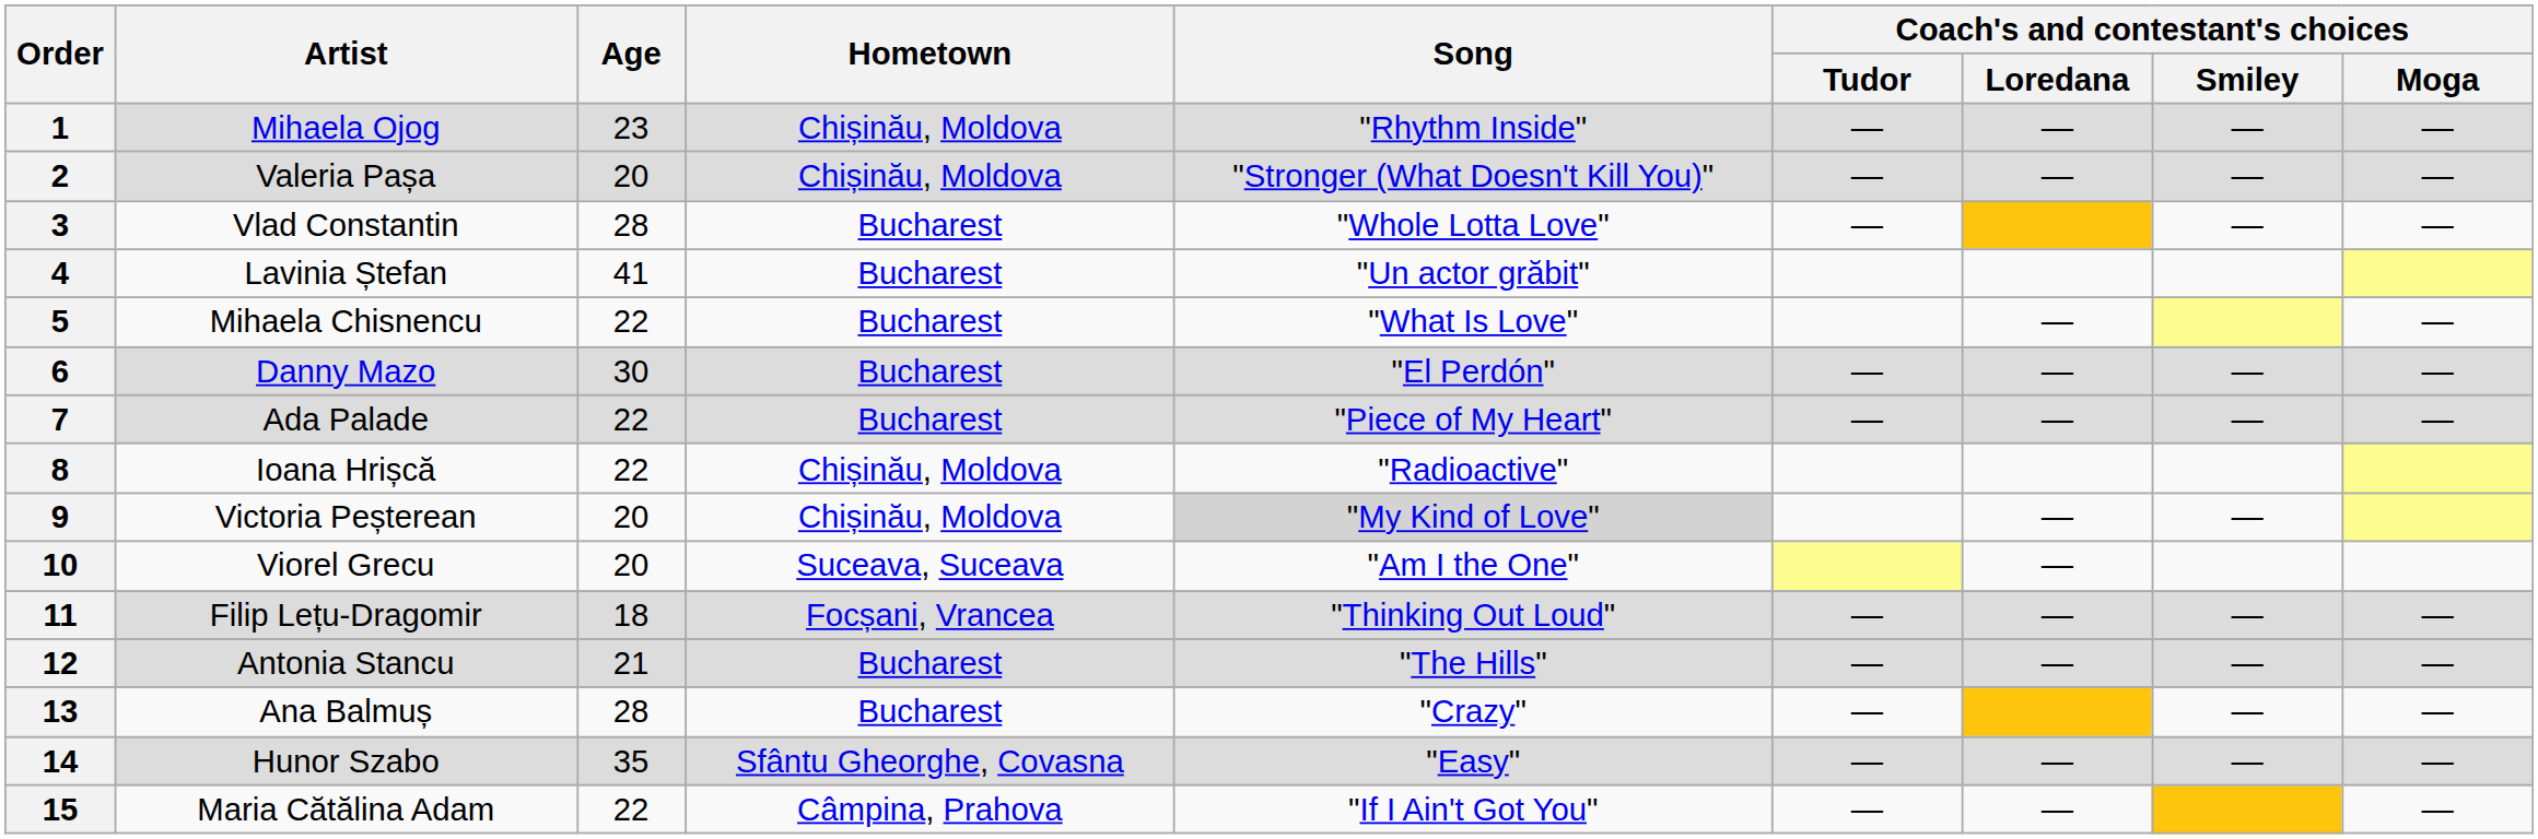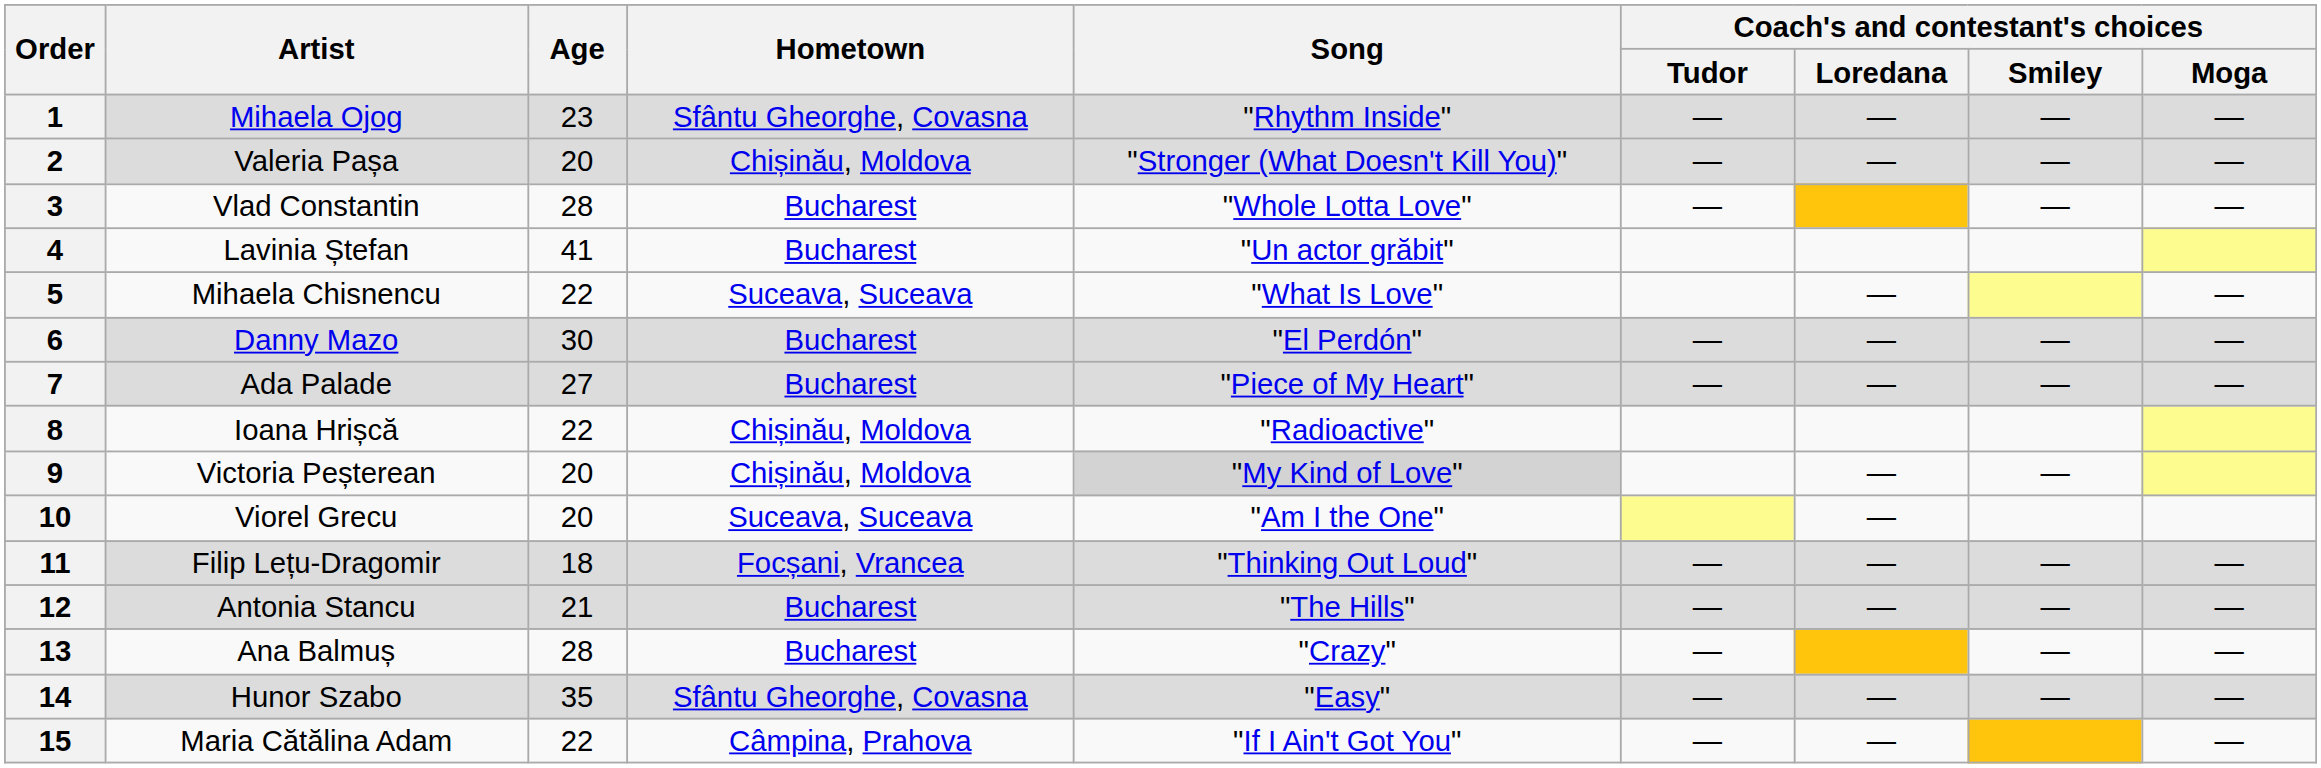 <table class="wikitable" style="text-align:center; line-height:17px; width:100%;">
 <tr>
 <th scope="col" rowspan="2" style="width:04%;">Order</th>
 <th scope="col" rowspan="2" style="width:17%;">Artist</th>
 <th scope="col" rowspan="2" style="width:04%;">Age</th>
 <th scope="col" rowspan="2" style="width:18%;">Hometown</th>
 <th scope="col" rowspan="2" style="width:22%;">Song</th>
 <th scope="col" colspan="4" style="width:24%;">Coach's and contestant's choices</th>
 </tr>
 <tr>
 <th style="width:07%;">Tudor</th>
 <th style="width:07%;">Loredana</th>
 <th style="width:07%;">Smiley</th>
 <th style="width:07%;">Moga</th>
 </tr>
 <tr style="background:#DCDCDC;">
 <th>1</th>
 <td><a href='#'>Mihaela Ojog</a></td>
 <td>23</td>
-<td><a href='#'>Chișinău</a>, <a href='#'>Moldova</a></td>
+<td><a href='#'>Sfântu Gheorghe</a>, <a href='#'>Covasna</a></td>
 <td>"<a href='#'>Rhythm Inside</a>"</td>
 <td>—</td>
 <td>—</td>
 <td>—</td>
 <td>—</td>
 </tr>
 <tr style="background:#DCDCDC;">
 <th>2</th>
 <td>Valeria Pașa</td>
 <td>20</td>
 <td><a href='#'>Chișinău</a>, <a href='#'>Moldova</a></td>
 <td>"<a href='#'>Stronger (What Doesn't Kill You)</a>"</td>
 <td>—</td>
 <td>—</td>
 <td>—</td>
 <td>—</td>
 </tr>
 <tr>
 <th>3</th>
 <td>Vlad Constantin</td>
 <td>28</td>
 <td><a href='#'>Bucharest</a></td>
 <td>"<a href='#'>Whole Lotta Love</a>"</td>
 <td>—</td>
 <td style="background:#FFC40C;"></td>
 <td>—</td>
 <td>—</td>
 </tr>
 <tr>
 <th>4</th>
 <td>Lavinia Ștefan</td>
 <td>41</td>
 <td><a href='#'>Bucharest</a></td>
 <td>"<a href='#'>Un actor grăbit</a>"</td>
 <td></td>
 <td></td>
 <td></td>
 <td style="background:#FDFC8F;"></td>
 </tr>
 <tr>
 <th>5</th>
 <td>Mihaela Chisnencu</td>
 <td>22</td>
-<td><a href='#'>Bucharest</a></td>
+<td><a href='#'>Suceava</a>, <a href='#'>Suceava</a></td>
 <td>"<a href='#'>What Is Love</a>"</td>
 <td></td>
 <td>—</td>
 <td style="background:#FDFC8F;"></td>
 <td>—</td>
 </tr>
 <tr style="background:#DCDCDC;">
 <th>6</th>
 <td><a href='#'>Danny Mazo</a></td>
 <td>30</td>
 <td><a href='#'>Bucharest</a></td>
 <td>"<a href='#'>El Perdón</a>"</td>
 <td>—</td>
 <td>—</td>
 <td>—</td>
 <td>—</td>
 </tr>
 <tr style="background:#DCDCDC;">
 <th>7</th>
 <td>Ada Palade</td>
-<td>22</td>
+<td>27</td>
 <td><a href='#'>Bucharest</a></td>
 <td>"<a href='#'>Piece of My Heart</a>"</td>
 <td>—</td>
 <td>—</td>
 <td>—</td>
 <td>—</td>
 </tr>
 <tr>
 <th>8</th>
 <td>Ioana Hrișcă</td>
 <td>22</td>
 <td><a href='#'>Chișinău</a>, <a href='#'>Moldova</a></td>
 <td>"<a href='#'>Radioactive</a>"</td>
 <td></td>
 <td></td>
 <td></td>
 <td style="background:#FDFC8F;"></td>
 </tr>
 <tr>
 <th>9</th>
 <td>Victoria Peșterean</td>
 <td>20</td>
 <td><a href='#'>Chișinău</a>, <a href='#'>Moldova</a></td>
 <td style="background: lightgrey;">"<a href='#'>My Kind of Love</a>"</td>
 <td></td>
 <td>—</td>
 <td>—</td>
 <td style="background:#FDFC8F;"></td>
 </tr>
 <tr>
 <th>10</th>
 <td>Viorel Grecu</td>
 <td>20</td>
 <td><a href='#'>Suceava</a>, <a href='#'>Suceava</a></td>
 <td>"<a href='#'>Am I the One</a>"</td>
 <td style="background:#FDFC8F;"></td>
 <td>—</td>
 <td></td>
 <td></td>
 </tr>
 <tr style="background:#DCDCDC;">
 <th>11</th>
 <td>Filip Lețu-Dragomir</td>
 <td>18</td>
 <td><a href='#'>Focșani</a>, <a href='#'>Vrancea</a></td>
 <td>"<a href='#'>Thinking Out Loud</a>"</td>
 <td>—</td>
 <td>—</td>
 <td>—</td>
 <td>—</td>
 </tr>
 <tr style="background:#DCDCDC;">
 <th>12</th>
 <td>Antonia Stancu</td>
 <td>21</td>
 <td><a href='#'>Bucharest</a></td>
 <td>"<a href='#'>The Hills</a>"</td>
 <td>—</td>
 <td>—</td>
 <td>—</td>
 <td>—</td>
 </tr>
 <tr>
 <th>13</th>
 <td>Ana Balmuș</td>
 <td>28</td>
 <td><a href='#'>Bucharest</a></td>
 <td>"<a href='#'>Crazy</a>"</td>
 <td>—</td>
 <td style="background:#FFC40C;"></td>
 <td>—</td>
 <td>—</td>
 </tr>
 <tr style="background:#DCDCDC;">
 <th>14</th>
 <td>Hunor Szabo</td>
 <td>35</td>
 <td><a href='#'>Sfântu Gheorghe</a>, <a href='#'>Covasna</a></td>
 <td>"<a href='#'>Easy</a>"</td>
 <td>—</td>
 <td>—</td>
 <td>—</td>
 <td>—</td>
 </tr>
 <tr>
 <th>15</th>
 <td>Maria Cătălina Adam</td>
 <td>22</td>
 <td><a href='#'>Câmpina</a>, <a href='#'>Prahova</a></td>
 <td>"<a href='#'>If I Ain't Got You</a>"</td>
 <td>—</td>
 <td>—</td>
 <td style="background:#FFC40C;"></td>
 <td>—</td>
 </tr>
 </table>
